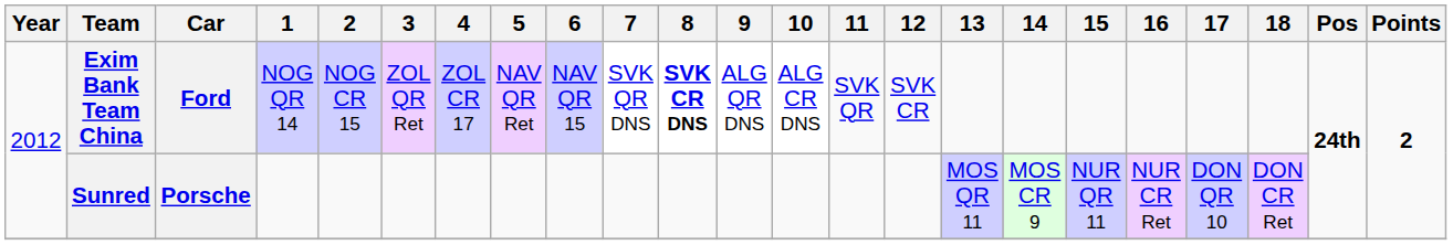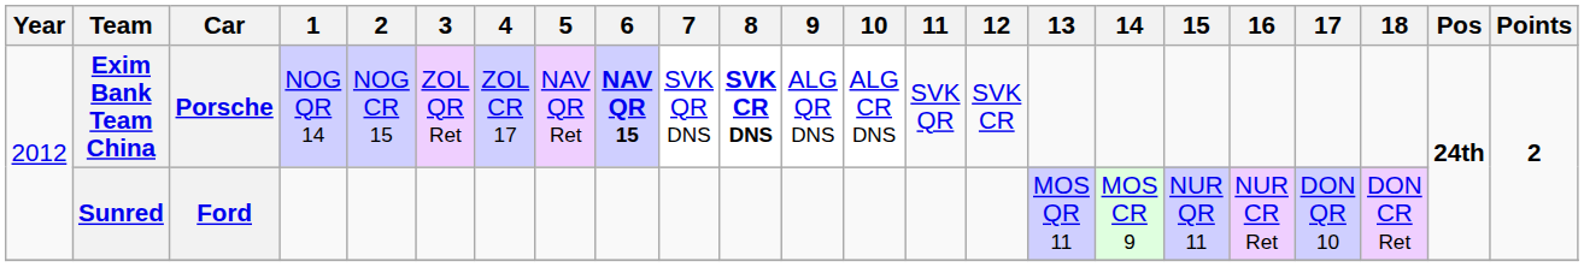 <table class="wikitable" border="1" style="text-align:center; font-size:90%;">
 <tr>
 <th>Year</th>
 <th>Team</th>
 <th>Car</th>
 <th>1</th>
 <th>2</th>
 <th>3</th>
 <th>4</th>
 <th>5</th>
 <th>6</th>
 <th>7</th>
 <th>8</th>
 <th>9</th>
 <th>10</th>
 <th>11</th>
 <th>12</th>
 <th>13</th>
 <th>14</th>
 <th>15</th>
 <th>16</th>
 <th>17</th>
 <th>18</th>
 <th>Pos</th>
 <th>Points</th>
 </tr>
 <tr>
 <td rowspan=2><a href='#'>2012</a></td>
 <th><a href='#'>Exim Bank Team China</a></th>
-<th><a href='#'>Ford</a></th>
+<th><a href='#'>Porsche</a></th>
 <td style="background:#CFCFFF;"><a href='#'>NOG<br>QR</a><br><small>14<br></small></td>
 <td style="background:#CFCFFF;"><a href='#'>NOG<br>CR</a><br><small>15<br></small></td>
 <td style="background:#EFCFFF;"><a href='#'>ZOL<br>QR</a><br><small>Ret<br></small></td>
 <td style="background:#CFCFFF;"><a href='#'>ZOL<br>CR</a><br><small>17<br></small></td>
 <td style="background:#EFCFFF;"><a href='#'>NAV<br>QR</a><br><small>Ret<br></small></td>
-<td style="background:#CFCFFF;"><a href='#'>NAV<br>QR</a><br><small>15<br></small></td>
+<td style="background:#CFCFFF;"><strong><a href='#'>NAV<br>QR</a><br><small>15<br></small></strong></td>
 <td style="background:#FFFFFF;"><a href='#'>SVK<br>QR</a><br><small>DNS<br></small></td>
 <td style="background:#FFFFFF;"><strong><a href='#'>SVK<br>CR</a><br><small>DNS<br></small></strong></td>
 <td style="background:#FFFFFF;"><a href='#'>ALG<br>QR</a><br><small>DNS<br></small></td>
 <td style="background:#FFFFFF;"><a href='#'>ALG<br>CR</a><br><small>DNS<br></small></td>
 <td><a href='#'>SVK<br>QR</a></td>
 <td><a href='#'>SVK<br>CR</a></td>
 <td></td>
 <td></td>
 <td></td>
 <td></td>
 <td></td>
 <td></td>
 <td rowspan=2><strong>24th</strong></td>
 <td rowspan=2><strong>2</strong></td>
 </tr>
 <tr>
 <th><a href='#'>Sunred</a></th>
-<th><a href='#'>Porsche</a></th>
+<th><a href='#'>Ford</a></th>
 <td></td>
 <td></td>
 <td></td>
 <td></td>
 <td></td>
 <td></td>
 <td></td>
 <td></td>
 <td></td>
 <td></td>
 <td></td>
 <td></td>
 <td style="background:#CFCFFF;"><a href='#'>MOS<br>QR</a><br><small>11<br></small></td>
 <td style="background:#DFFFDF;"><a href='#'>MOS<br>CR</a><br><small>9<br></small></td>
 <td style="background:#CFCFFF;"><a href='#'>NUR<br>QR</a><br><small>11<br></small></td>
 <td style="background:#EFCFFF;"><a href='#'>NUR<br>CR</a><br><small>Ret<br></small></td>
 <td style="background:#CFCFFF;"><a href='#'>DON<br>QR</a><br><small>10<br></small></td>
 <td style="background:#EFCFFF;"><a href='#'>DON<br>CR</a><br><small>Ret<br></small></td>
 </tr>
 <tr>
 </tr>
 </table>
